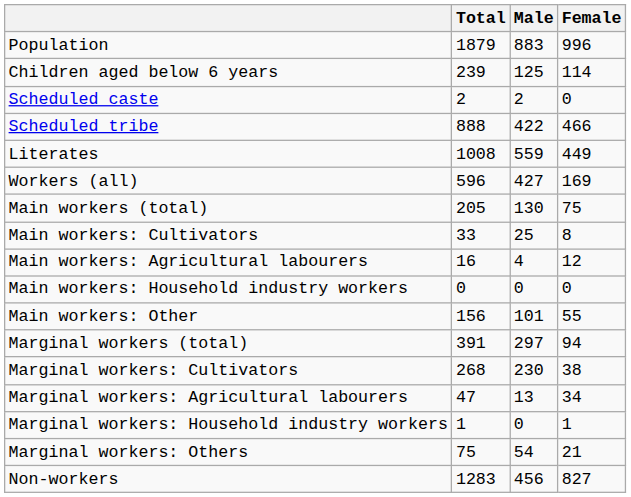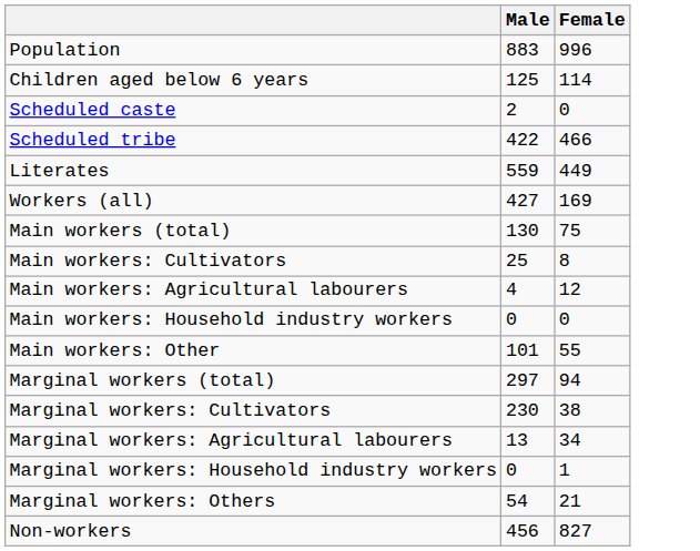 <table class="wikitable sortable">
 <tr>
 <th></th>
-<th>Total</th>
 <th>Male</th>
 <th>Female</th>
 </tr>
 <tr>
 <td>Population</td>
-<td>1879</td>
 <td>883</td>
 <td>996</td>
 </tr>
 <tr>
 <td>Children aged below 6 years</td>
-<td>239</td>
 <td>125</td>
 <td>114</td>
 </tr>
 <tr>
 <td><a href='#'>Scheduled caste</a></td>
 <td>2</td>
-<td>2</td>
 <td>0</td>
 </tr>
 <tr>
 <td><a href='#'>Scheduled tribe</a></td>
-<td>888</td>
 <td>422</td>
 <td>466</td>
 </tr>
 <tr>
 <td>Literates</td>
-<td>1008</td>
 <td>559</td>
 <td>449</td>
 </tr>
 <tr>
 <td>Workers (all)</td>
-<td>596</td>
 <td>427</td>
 <td>169</td>
 </tr>
 <tr>
 <td>Main workers (total)</td>
-<td>205</td>
 <td>130</td>
 <td>75</td>
 </tr>
 <tr>
 <td>Main workers: Cultivators</td>
-<td>33</td>
 <td>25</td>
 <td>8</td>
 </tr>
 <tr>
 <td>Main workers: Agricultural labourers</td>
-<td>16</td>
 <td>4</td>
 <td>12</td>
 </tr>
 <tr>
 <td>Main workers: Household industry workers</td>
 <td>0</td>
 <td>0</td>
-<td>0</td>
 </tr>
 <tr>
 <td>Main workers: Other</td>
-<td>156</td>
 <td>101</td>
 <td>55</td>
 </tr>
 <tr>
 <td>Marginal workers (total)</td>
-<td>391</td>
 <td>297</td>
 <td>94</td>
 </tr>
 <tr>
 <td>Marginal workers: Cultivators</td>
-<td>268</td>
 <td>230</td>
 <td>38</td>
 </tr>
 <tr>
 <td>Marginal workers: Agricultural labourers</td>
-<td>47</td>
 <td>13</td>
 <td>34</td>
 </tr>
 <tr>
 <td>Marginal workers: Household industry workers</td>
-<td>1</td>
 <td>0</td>
 <td>1</td>
 </tr>
 <tr>
 <td>Marginal workers: Others</td>
-<td>75</td>
 <td>54</td>
 <td>21</td>
 </tr>
 <tr>
 <td>Non-workers</td>
-<td>1283</td>
 <td>456</td>
 <td>827</td>
 </tr>
 </table>
